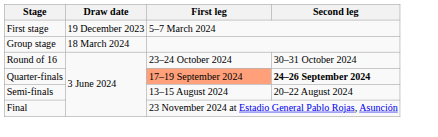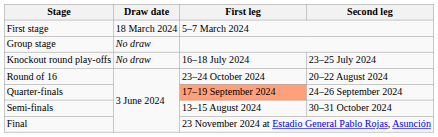 <table class="wikitable">
 <tr>
 <th>Stage</th>
 <th>Draw date</th>
 <th>First leg</th>
 <th>Second leg</th>
 </tr>
 <tr>
 <td>First stage</td>
-<td>19 December 2023</td>
+<td>18 March 2024</td>
 <td colspan=2>5–7 March 2024</td>
 </tr>
 <tr>
 <td>Group stage</td>
-<td>18 March 2024</td>
+<td><em>No draw</em></td>
 <td colspan=2></td>
+</tr>
+<tr>
+<td>Knockout round play-offs</td>
+<td><em>No draw</em></td>
+<td>16–18 July 2024</td>
+<td>23–25 July 2024</td>
 </tr>
 <tr>
 <td>Round of 16</td>
 <td rowspan=4>3 June 2024</td>
 <td>23–24 October 2024</td>
-<td>30–31 October 2024</td>
+<td>20–22 August 2024</td>
 </tr>
 <tr>
 <td>Quarter-finals</td>
 <td style="background: lightsalmon;">17–19 September 2024</td>
-<td><strong>24–26 September 2024</strong></td>
+<td>24–26 September 2024</td>
 </tr>
 <tr>
 <td>Semi-finals</td>
 <td>13–15 August 2024</td>
-<td>20–22 August 2024</td>
+<td>30–31 October 2024</td>
 </tr>
 <tr>
 <td>Final</td>
 <td colspan=2>23 November 2024 at <a href='#'>Estadio General Pablo Rojas</a>, <a href='#'>Asunción</a></td>
 </tr>
 </table>
